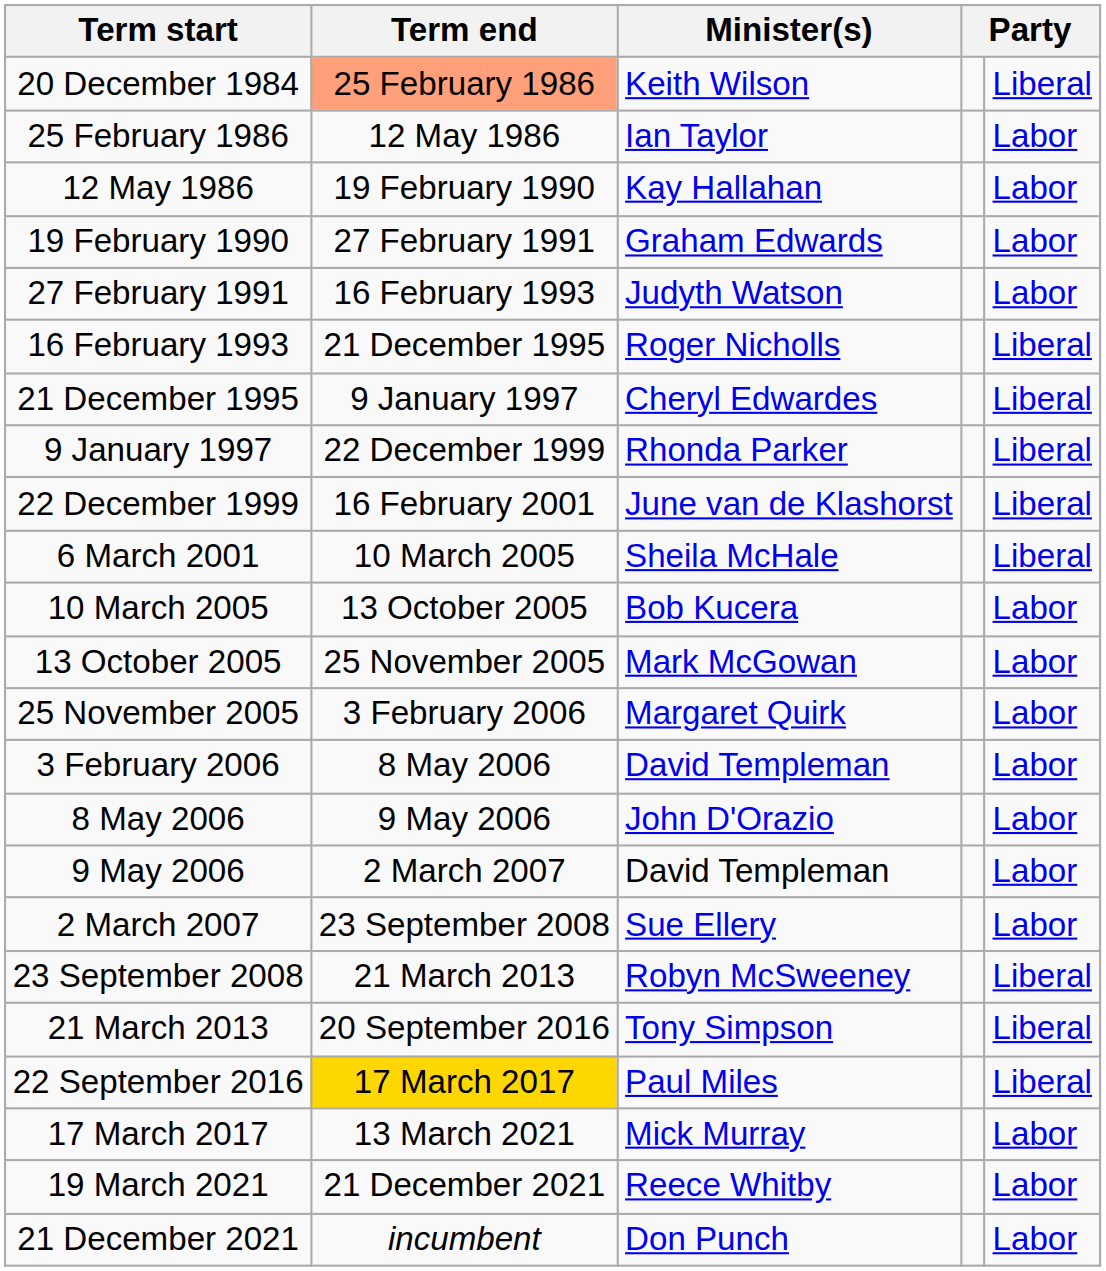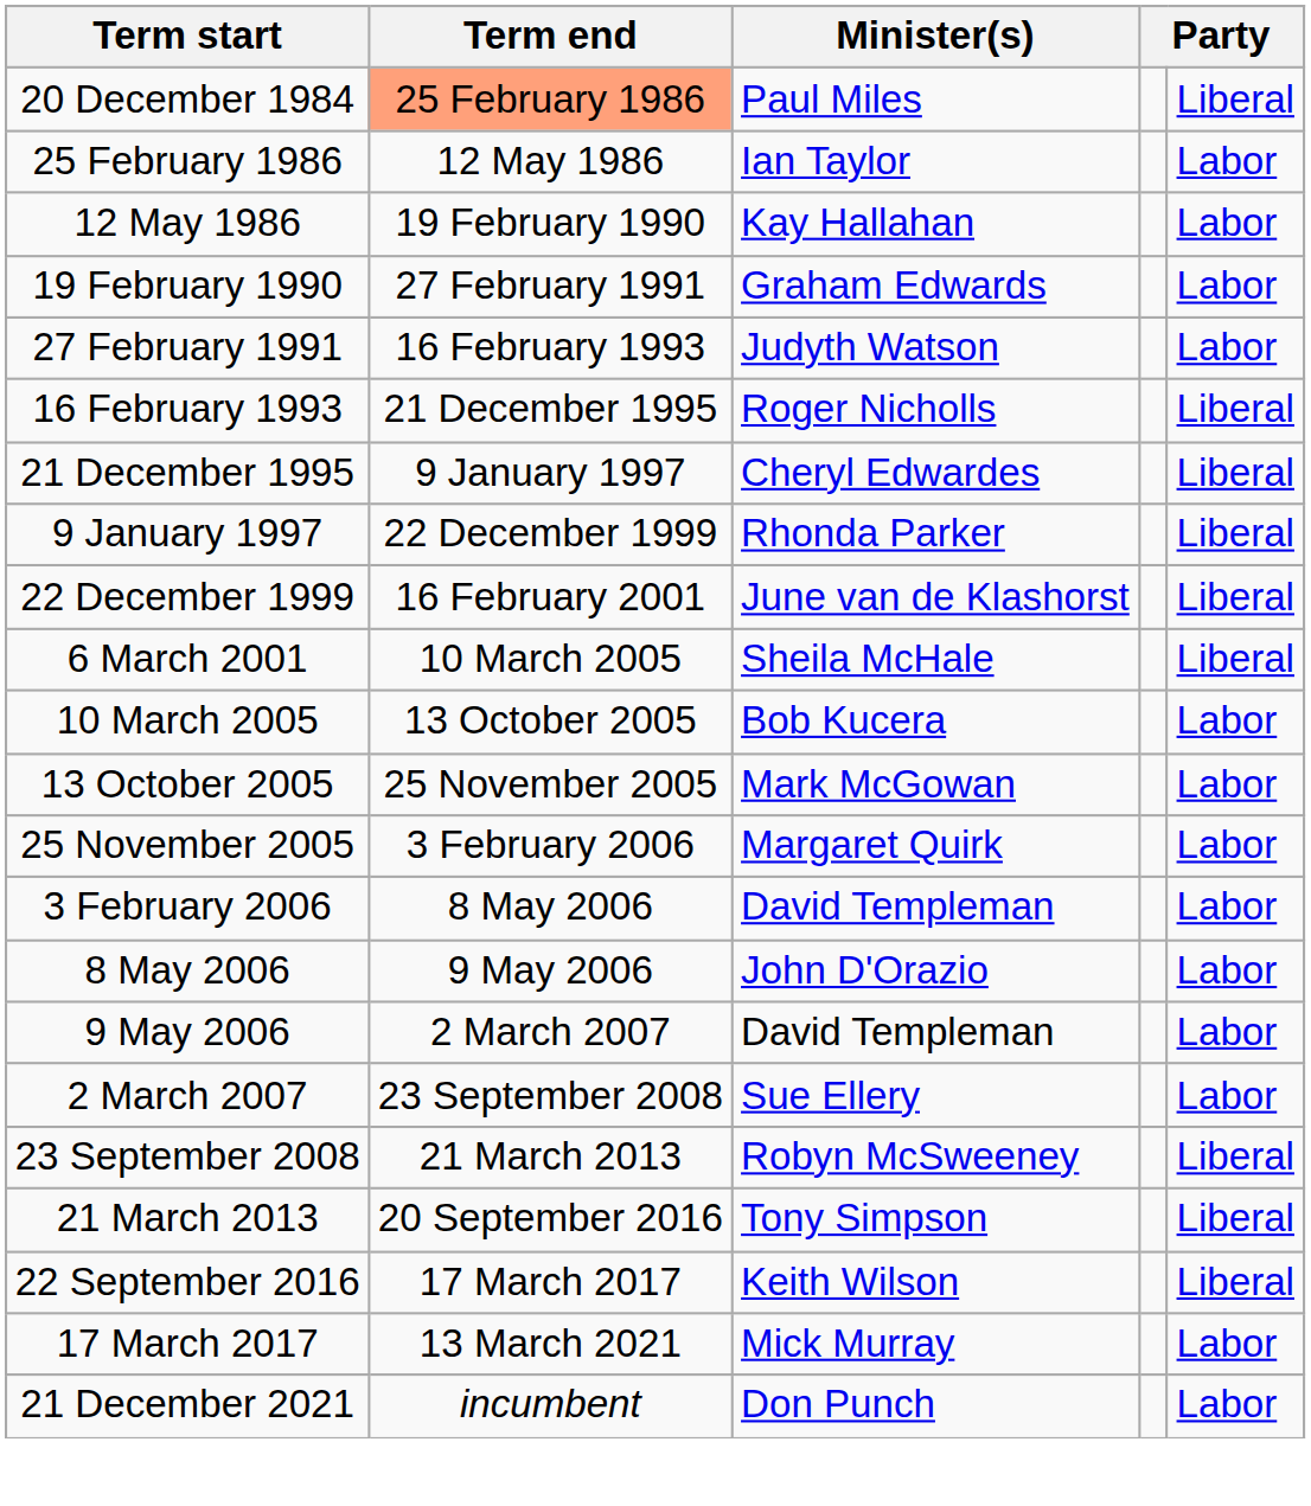 <table class="wikitable">
 <tr>
 <th>Term start</th>
 <th>Term end</th>
 <th>Minister(s)</th>
 <th colspan="2">Party</th>
 </tr>
 <tr>
 <td align=center>20 December 1984</td>
 <td align=center style="background: lightsalmon;">25 February 1986</td>
-<td><a href='#'>Keith Wilson</a></td>
+<td><a href='#'>Paul Miles</a></td>
 <td> </td>
 <td><a href='#'>Liberal</a></td>
 </tr>
 <tr>
 <td align=center>25 February 1986</td>
 <td align=center>12 May 1986</td>
 <td><a href='#'>Ian Taylor</a></td>
 <td> </td>
 <td><a href='#'>Labor</a></td>
 </tr>
 <tr>
 <td align=center>12 May 1986</td>
 <td align=center>19 February 1990</td>
 <td><a href='#'>Kay Hallahan</a></td>
 <td> </td>
 <td><a href='#'>Labor</a></td>
 </tr>
 <tr>
 <td align=center>19 February 1990</td>
 <td align=center>27 February 1991</td>
 <td><a href='#'>Graham Edwards</a></td>
 <td> </td>
 <td><a href='#'>Labor</a></td>
 </tr>
 <tr>
 <td align=center>27 February 1991</td>
 <td align=center>16 February 1993</td>
 <td><a href='#'>Judyth Watson</a></td>
 <td> </td>
 <td><a href='#'>Labor</a></td>
 </tr>
 <tr>
 <td align=center>16 February 1993</td>
 <td align=center>21 December 1995</td>
 <td><a href='#'>Roger Nicholls</a></td>
 <td> </td>
 <td><a href='#'>Liberal</a></td>
 </tr>
 <tr>
 <td align=center>21 December 1995</td>
 <td align=center>9 January 1997</td>
 <td><a href='#'>Cheryl Edwardes</a></td>
 <td> </td>
 <td><a href='#'>Liberal</a></td>
 </tr>
 <tr>
 <td align=center>9 January 1997</td>
 <td align=center>22 December 1999</td>
 <td><a href='#'>Rhonda Parker</a></td>
 <td> </td>
 <td><a href='#'>Liberal</a></td>
 </tr>
 <tr>
 <td align=center>22 December 1999</td>
 <td align=center>16 February 2001</td>
 <td><a href='#'>June van de Klashorst</a></td>
 <td> </td>
 <td><a href='#'>Liberal</a></td>
 </tr>
 <tr>
 <td align=center>6 March 2001</td>
 <td align=center>10 March 2005</td>
 <td><a href='#'>Sheila McHale</a></td>
 <td> </td>
 <td><a href='#'>Liberal</a></td>
 </tr>
 <tr>
 <td align=center>10 March 2005</td>
 <td align=center>13 October 2005</td>
 <td><a href='#'>Bob Kucera</a></td>
 <td> </td>
 <td><a href='#'>Labor</a></td>
 </tr>
 <tr>
 <td align=center>13 October 2005</td>
 <td align=center>25 November 2005</td>
 <td><a href='#'>Mark McGowan</a></td>
 <td> </td>
 <td><a href='#'>Labor</a></td>
 </tr>
 <tr>
 <td align=center>25 November 2005</td>
 <td align=center>3 February 2006</td>
 <td><a href='#'>Margaret Quirk</a></td>
 <td> </td>
 <td><a href='#'>Labor</a></td>
 </tr>
 <tr>
 <td align=center>3 February 2006</td>
 <td align=center>8 May 2006</td>
 <td><a href='#'>David Templeman</a></td>
 <td> </td>
 <td><a href='#'>Labor</a></td>
 </tr>
 <tr>
 <td align=center>8 May 2006</td>
 <td align=center>9 May 2006</td>
 <td><a href='#'>John D'Orazio</a></td>
 <td> </td>
 <td><a href='#'>Labor</a></td>
 </tr>
 <tr>
 <td align=center>9 May 2006</td>
 <td align=center>2 March 2007</td>
 <td>David Templeman </td>
 <td> </td>
 <td><a href='#'>Labor</a></td>
 </tr>
 <tr>
 <td align=center>2 March 2007</td>
 <td align=center>23 September 2008</td>
 <td><a href='#'>Sue Ellery</a></td>
 <td> </td>
 <td><a href='#'>Labor</a></td>
 </tr>
 <tr>
 <td align=center>23 September 2008</td>
 <td align=center>21 March 2013</td>
 <td><a href='#'>Robyn McSweeney</a></td>
 <td> </td>
 <td><a href='#'>Liberal</a></td>
 </tr>
 <tr>
 <td align=center>21 March 2013</td>
 <td align=center>20 September 2016</td>
 <td><a href='#'>Tony Simpson</a></td>
 <td> </td>
 <td><a href='#'>Liberal</a></td>
 </tr>
 <tr>
 <td align=center>22 September 2016</td>
-<td align=center style="background: gold;">17 March 2017</td>
-<td><a href='#'>Paul Miles</a></td>
+<td align=center>17 March 2017</td>
+<td><a href='#'>Keith Wilson</a></td>
 <td> </td>
 <td><a href='#'>Liberal</a></td>
 </tr>
 <tr>
 <td align=center>17 March 2017</td>
 <td align=center>13 March 2021</td>
 <td><a href='#'>Mick Murray</a></td>
 <td> </td>
 <td><a href='#'>Labor</a></td>
 </tr>
 <tr>
-<td align=center>19 March 2021</td>
-<td align=center>21 December 2021</td>
-<td><a href='#'>Reece Whitby</a></td>
-<td> </td>
-<td><a href='#'>Labor</a></td>
-</tr>
-<tr>
 <td align=center>21 December 2021</td>
 <td align=center><em>incumbent</em></td>
 <td><a href='#'>Don Punch</a></td>
 <td> </td>
 <td><a href='#'>Labor</a></td>
 </tr>
 </table>
